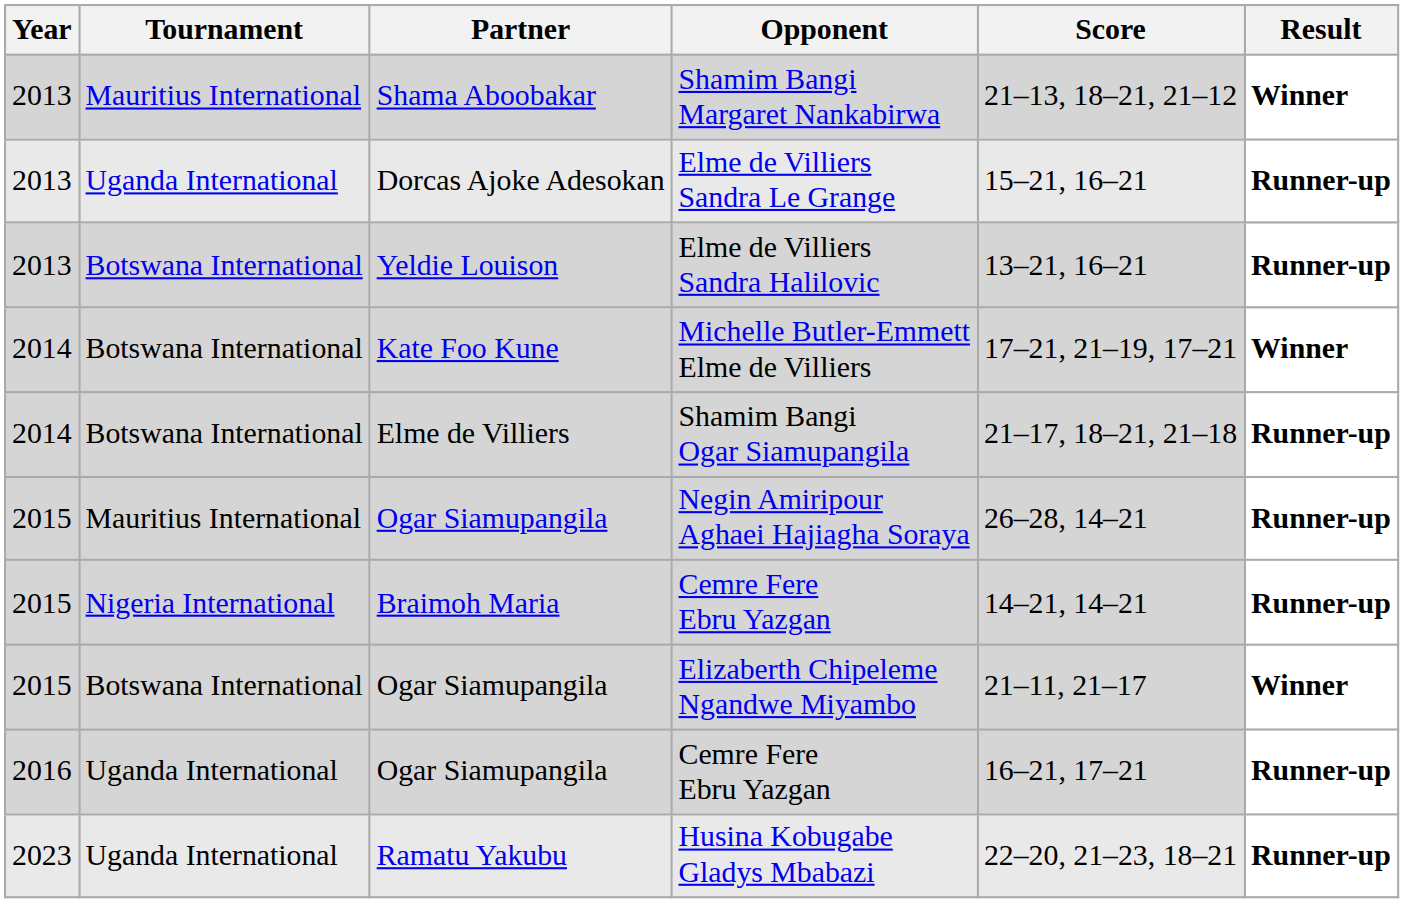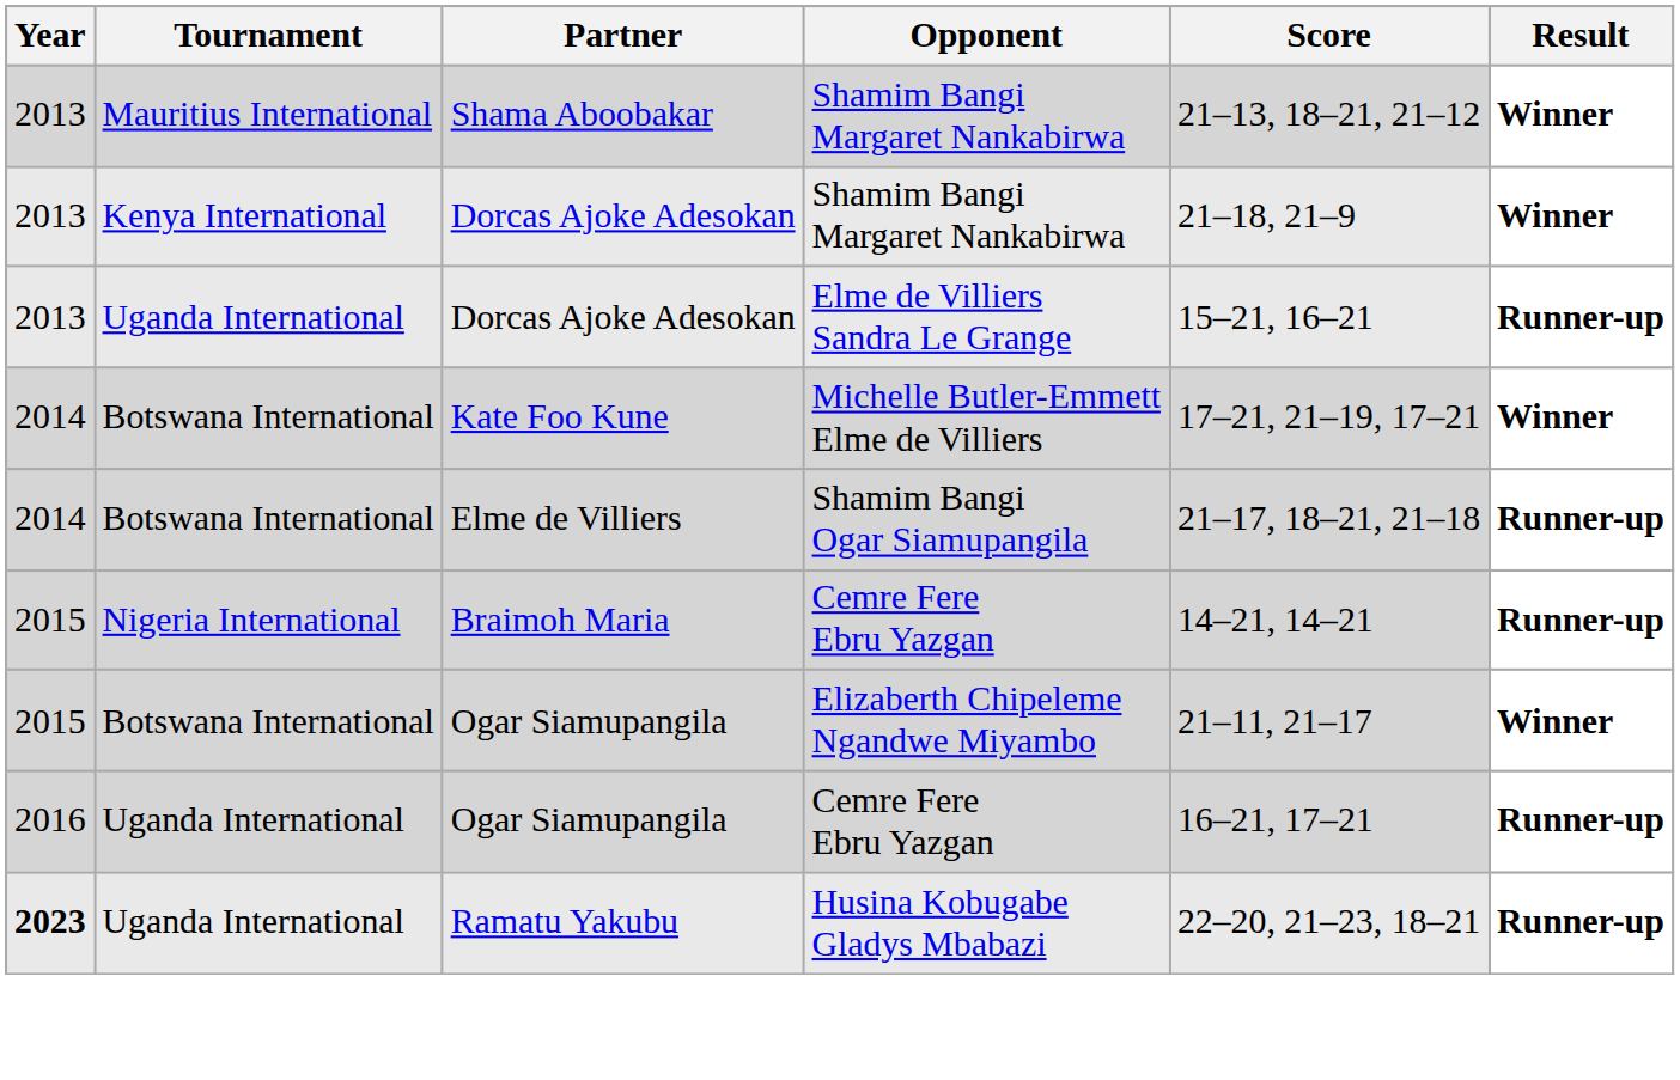 <table class="sortable wikitable" style="font-size: 90%;">
 <tr>
 <th>Year</th>
 <th>Tournament</th>
 <th>Partner</th>
 <th>Opponent</th>
 <th>Score</th>
 <th>Result</th>
 </tr>
 <tr style="background:#D5D5D5">
 <td align="center">2013</td>
 <td align="left"><a href='#'>Mauritius International</a></td>
 <td align="left"> <a href='#'>Shama Aboobakar</a></td>
 <td align="left"> <a href='#'>Shamim Bangi</a> <br>  <a href='#'>Margaret Nankabirwa</a></td>
 <td align="left">21–13, 18–21, 21–12</td>
 <td style="text-align:left; background:white"> <strong>Winner</strong></td>
 </tr>
 <tr style="background:#E9E9E9">
 <td align="center">2013</td>
+<td align="left"><a href='#'>Kenya International</a></td>
+<td align="left"> <a href='#'>Dorcas Ajoke Adesokan</a></td>
+<td align="left"> Shamim Bangi<br>  Margaret Nankabirwa</td>
+<td align="left">21–18, 21–9</td>
+<td style="text-align:left; background:white"> <strong>Winner</strong></td>
+</tr>
+<tr style="background:#E9E9E9">
+<td align="center">2013</td>
 <td align="left"><a href='#'>Uganda International</a></td>
 <td align="left"> Dorcas Ajoke Adesokan</td>
 <td align="left"> <a href='#'>Elme de Villiers</a> <br>  <a href='#'>Sandra Le Grange</a></td>
 <td align="left">15–21, 16–21</td>
-<td style="text-align:left; background:white"> <strong>Runner-up</strong></td>
-</tr>
-<tr style="background:#D5D5D5">
-<td align="center">2013</td>
-<td align="left"><a href='#'>Botswana International</a></td>
-<td align="left"> <a href='#'>Yeldie Louison</a></td>
-<td align="left"> Elme de Villiers<br>  <a href='#'>Sandra Halilovic</a></td>
-<td align="left">13–21, 16–21</td>
 <td style="text-align:left; background:white"> <strong>Runner-up</strong></td>
 </tr>
 <tr style="background:#D5D5D5">
 <td align="center">2014</td>
 <td align="left">Botswana International</td>
 <td align="left"> <a href='#'>Kate Foo Kune</a></td>
 <td align="left"> <a href='#'>Michelle Butler-Emmett</a> <br>  Elme de Villiers</td>
 <td align="left">17–21, 21–19, 17–21</td>
 <td style="text-align:left; background:white"> <strong>Winner</strong></td>
 </tr>
 <tr style="background:#D5D5D5">
 <td align="center">2014</td>
 <td align="left">Botswana International</td>
 <td align="left"> Elme de Villiers</td>
 <td align="left"> Shamim Bangi<br>  <a href='#'>Ogar Siamupangila</a></td>
 <td align="left">21–17, 18–21, 21–18</td>
-<td style="text-align:left; background:white"> <strong>Runner-up</strong></td>
-</tr>
-<tr style="background:#D5D5D5">
-<td align="center">2015</td>
-<td align="left">Mauritius International</td>
-<td align="left"> <a href='#'>Ogar Siamupangila</a></td>
-<td align="left"> <a href='#'>Negin Amiripour</a> <br>  <a href='#'>Aghaei Hajiagha Soraya</a></td>
-<td align="left">26–28, 14–21</td>
 <td style="text-align:left; background:white"> <strong>Runner-up</strong></td>
 </tr>
 <tr style="background:#D5D5D5">
 <td align="center">2015</td>
 <td align="left"><a href='#'>Nigeria International</a></td>
 <td align="left"> <a href='#'>Braimoh Maria</a></td>
 <td align="left"> <a href='#'>Cemre Fere</a> <br>  <a href='#'>Ebru Yazgan</a></td>
 <td align="left">14–21, 14–21</td>
 <td style="text-align:left; background:white"> <strong>Runner-up</strong></td>
 </tr>
 <tr style="background:#D5D5D5">
 <td align="center">2015</td>
 <td align="left">Botswana International</td>
 <td align="left"> Ogar Siamupangila</td>
 <td align="left"> <a href='#'>Elizaberth Chipeleme</a> <br>  <a href='#'>Ngandwe Miyambo</a></td>
 <td align="left">21–11, 21–17</td>
 <td style="text-align:left; background:white"> <strong>Winner</strong></td>
 </tr>
 <tr style="background:#D5D5D5">
 <td align="center">2016</td>
 <td align="left">Uganda International</td>
 <td align="left"> Ogar Siamupangila</td>
 <td align="left"> Cemre Fere<br>  Ebru Yazgan</td>
 <td align="left">16–21, 17–21</td>
 <td style="text-align:left; background:white"> <strong>Runner-up</strong></td>
 </tr>
 <tr style="background:#E9E9E9">
-<td align="center">2023</td>
+<td align="center"><strong>2023</strong></td>
 <td align="left">Uganda International</td>
 <td align="left"> <a href='#'>Ramatu Yakubu</a></td>
 <td align="left"> <a href='#'>Husina Kobugabe</a><br>  <a href='#'>Gladys Mbabazi</a></td>
 <td align="left">22–20, 21–23, 18–21</td>
 <td style="text-align:left; background:white"> <strong>Runner-up</strong></td>
 </tr>
 </table>
